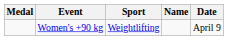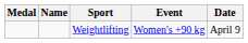 <table class="wikitable sortable">
 <tr>
 <th>Medal</th>
+<th>Name</th>
+<th>Sport</th>
 <th>Event</th>
-<th>Sport</th>
-<th>Name</th>
 <th>Date</th>
 </tr>
 <tr>
 <td></td>
+<td></td>
+<td><a href='#'>Weightlifting</a></td>
 <td><a href='#'>Women's +90 kg</a></td>
-<td><a href='#'>Weightlifting</a></td>
-<td></td>
 <td>April 9</td>
 </tr>
 </table>
